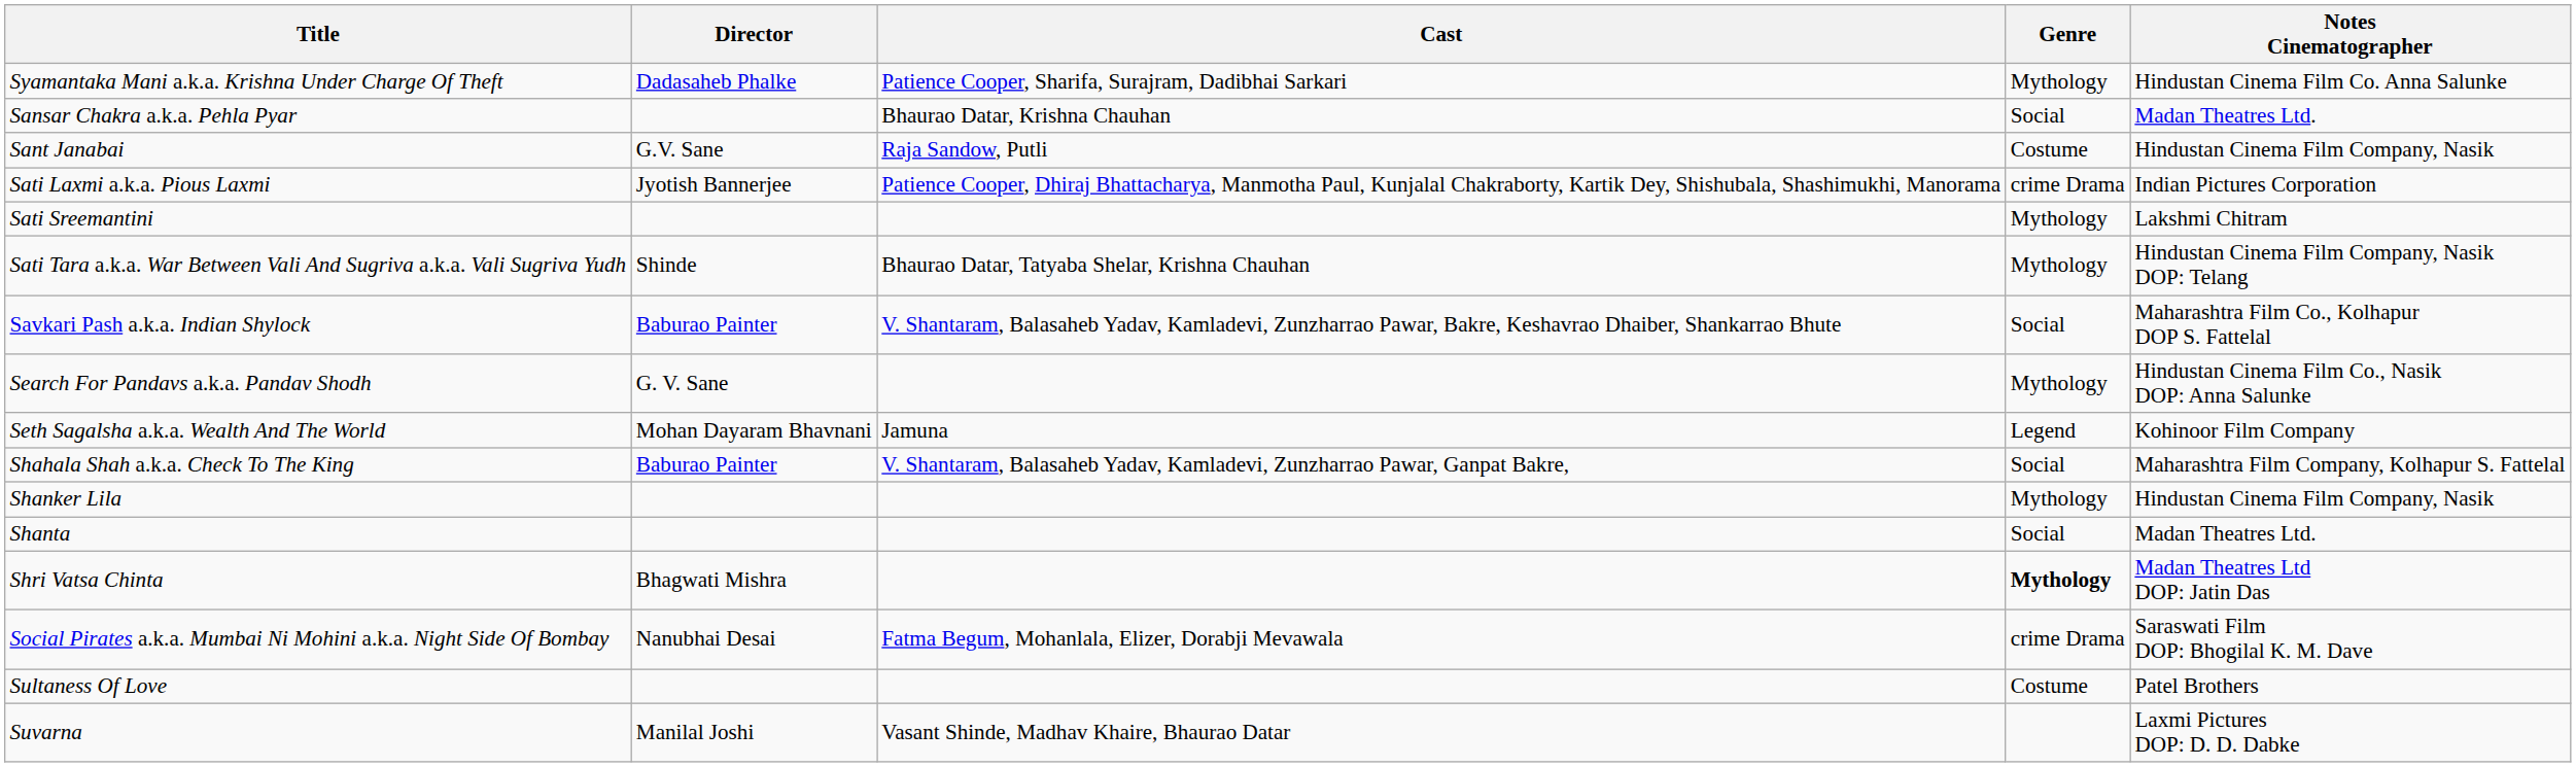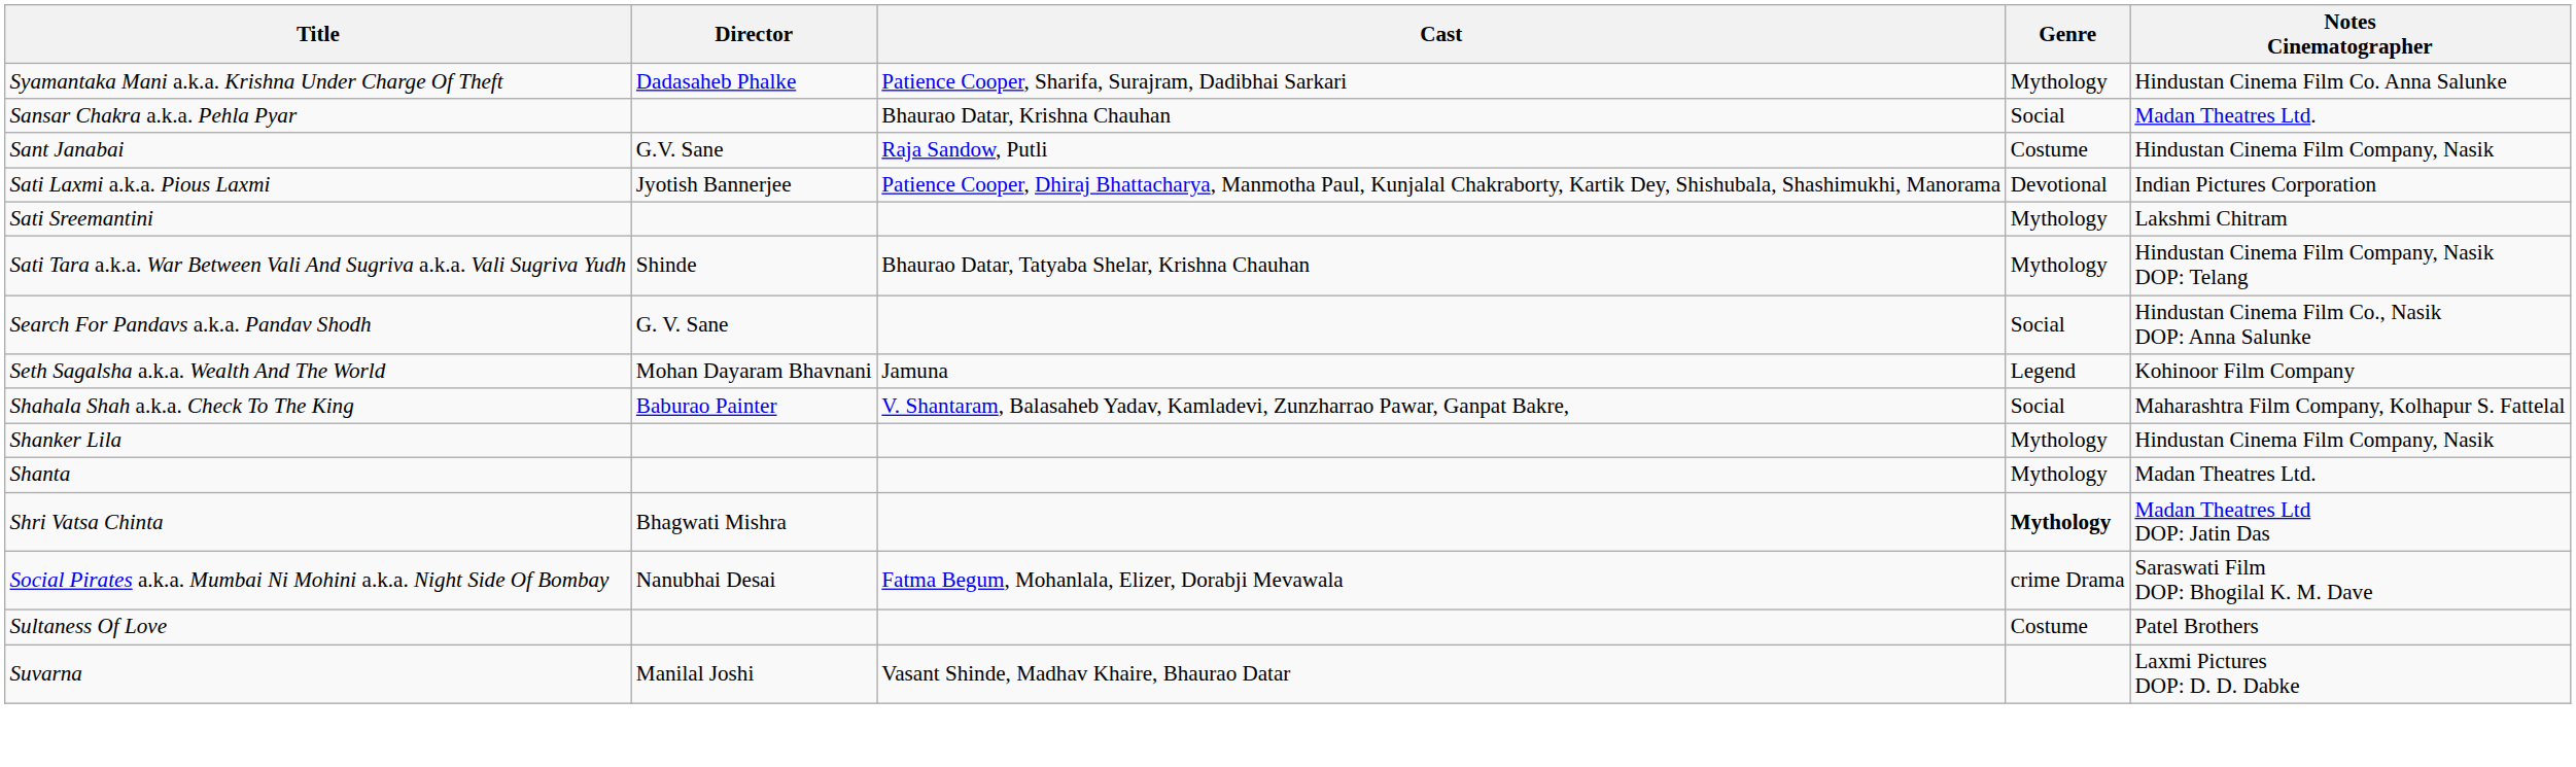 <table class="wikitable">
 <tr>
 <th>Title</th>
 <th>Director</th>
 <th>Cast</th>
 <th>Genre</th>
 <th>Notes<br>Cinematographer</th>
 </tr>
 <tr>
 <td><em>Syamantaka Mani</em> a.k.a. <em>Krishna Under Charge Of Theft</em></td>
 <td><a href='#'>Dadasaheb Phalke</a></td>
 <td><a href='#'>Patience Cooper</a>, Sharifa, Surajram, Dadibhai Sarkari</td>
 <td>Mythology</td>
 <td>Hindustan Cinema Film Co. Anna Salunke</td>
 </tr>
 <tr>
 <td><em>Sansar Chakra</em> a.k.a. <em>Pehla Pyar</em></td>
 <td></td>
 <td>Bhaurao Datar, Krishna Chauhan</td>
 <td>Social</td>
 <td><a href='#'>Madan Theatres Ltd</a>.</td>
 </tr>
 <tr>
 <td><em>Sant Janabai</em></td>
 <td>G.V. Sane</td>
 <td><a href='#'>Raja Sandow</a>, Putli</td>
 <td>Costume</td>
 <td>Hindustan Cinema Film Company, Nasik</td>
 </tr>
 <tr>
 <td><em>Sati Laxmi</em> a.k.a. <em>Pious Laxmi</em></td>
 <td>Jyotish Bannerjee</td>
 <td><a href='#'>Patience Cooper</a>, <a href='#'>Dhiraj Bhattacharya</a>, Manmotha Paul, Kunjalal Chakraborty, Kartik Dey, Shishubala, Shashimukhi, Manorama</td>
-<td>crime Drama</td>
+<td>Devotional</td>
 <td>Indian Pictures Corporation</td>
 </tr>
 <tr>
 <td><em>Sati Sreemantini</em></td>
 <td></td>
 <td></td>
 <td>Mythology</td>
 <td>Lakshmi Chitram</td>
 </tr>
 <tr>
 <td><em>Sati Tara</em> a.k.a. <em>War Between Vali And Sugriva</em> a.k.a. <em>Vali Sugriva Yudh</em></td>
 <td>Shinde</td>
 <td>Bhaurao Datar, Tatyaba Shelar, Krishna Chauhan</td>
 <td>Mythology</td>
 <td>Hindustan Cinema Film Company, Nasik<br>DOP: Telang</td>
 </tr>
 <tr>
-<td><a href='#'>Savkari Pash</a> a.k.a. <em>Indian Shylock</em></td>
-<td><a href='#'>Baburao Painter</a></td>
-<td><a href='#'>V. Shantaram</a>, Balasaheb Yadav, Kamladevi, Zunzharrao Pawar, Bakre, Keshavrao Dhaiber, Shankarrao Bhute</td>
-<td>Social</td>
-<td>Maharashtra Film Co., Kolhapur<br>DOP S. Fattelal</td>
-</tr>
-<tr>
 <td><em>Search For Pandavs</em> a.k.a. <em>Pandav Shodh</em></td>
 <td>G. V. Sane</td>
 <td></td>
-<td>Mythology</td>
+<td>Social</td>
 <td>Hindustan Cinema Film Co., Nasik<br>DOP: Anna Salunke</td>
 </tr>
 <tr>
 <td><em>Seth Sagalsha</em> a.k.a. <em>Wealth And The World</em></td>
 <td>Mohan Dayaram Bhavnani</td>
 <td>Jamuna</td>
 <td>Legend</td>
 <td>Kohinoor Film Company</td>
 </tr>
 <tr>
 <td><em>Shahala Shah</em> a.k.a. <em>Check To The King</em></td>
 <td><a href='#'>Baburao Painter</a></td>
 <td><a href='#'>V. Shantaram</a>, Balasaheb Yadav, Kamladevi, Zunzharrao Pawar, Ganpat Bakre,</td>
 <td>Social</td>
 <td>Maharashtra Film Company, Kolhapur S. Fattelal</td>
 </tr>
 <tr>
 <td><em>Shanker Lila</em></td>
 <td></td>
 <td></td>
 <td>Mythology</td>
 <td>Hindustan Cinema Film Company, Nasik</td>
 </tr>
 <tr>
 <td><em>Shanta</em></td>
 <td></td>
 <td></td>
-<td>Social</td>
+<td>Mythology</td>
 <td>Madan Theatres Ltd.</td>
 </tr>
 <tr>
 <td><em>Shri Vatsa Chinta</em></td>
 <td>Bhagwati Mishra</td>
 <td></td>
 <td><strong>Mythology</strong></td>
 <td><a href='#'>Madan Theatres Ltd</a><br>DOP: Jatin Das</td>
 </tr>
 <tr>
 <td><em><a href='#'>Social Pirates</a></em> a.k.a. <em>Mumbai Ni Mohini</em> a.k.a. <em>Night Side Of Bombay</em></td>
 <td>Nanubhai Desai</td>
 <td><a href='#'>Fatma Begum</a>, Mohanlala, Elizer, Dorabji Mevawala</td>
 <td>crime Drama</td>
 <td>Saraswati Film<br>DOP: Bhogilal K. M. Dave</td>
 </tr>
 <tr>
 <td><em>Sultaness Of Love</em></td>
 <td></td>
 <td></td>
 <td>Costume</td>
 <td>Patel Brothers</td>
 </tr>
 <tr>
 <td><em>Suvarna</em></td>
 <td>Manilal Joshi</td>
 <td>Vasant Shinde, Madhav Khaire, Bhaurao Datar</td>
 <td></td>
 <td>Laxmi Pictures<br>DOP: D. D. Dabke</td>
 </tr>
 </table>
